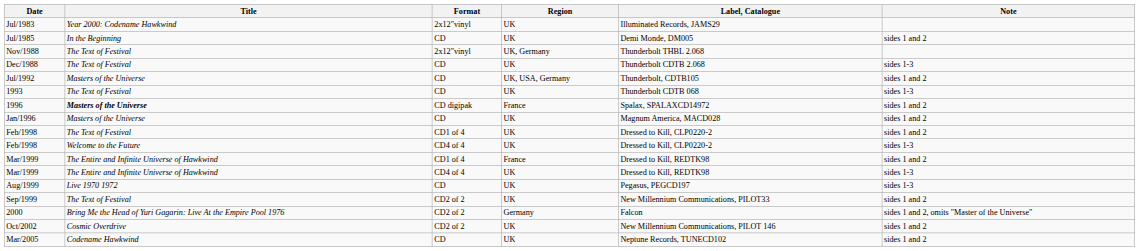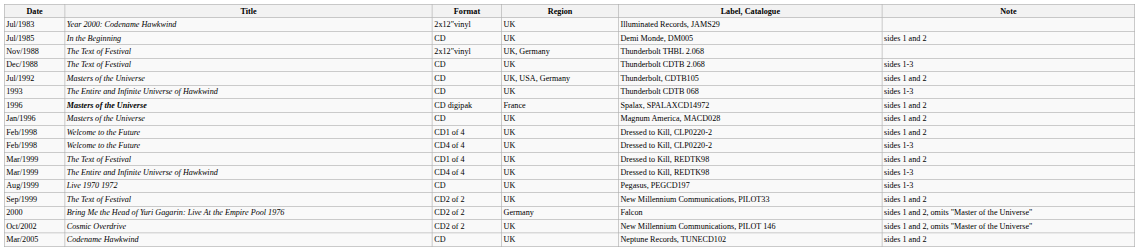 <table class="wikitable"  style="width:95%; font-size:85%;">
 <tr>
 <th>Date</th>
 <th>Title</th>
 <th>Format</th>
 <th>Region</th>
 <th>Label, Catalogue</th>
 <th>Note</th>
 </tr>
 <tr>
 <td>Jul/1983</td>
 <td><em>Year 2000: Codename Hawkwind</em></td>
 <td>2x12"vinyl</td>
 <td>UK</td>
 <td>Illuminated Records, JAMS29</td>
 <td></td>
 </tr>
 <tr>
 <td>Jul/1985</td>
 <td><em>In the Beginning</em></td>
 <td>CD</td>
 <td>UK</td>
 <td>Demi Monde, DM005</td>
 <td>sides 1 and 2</td>
 </tr>
 <tr>
 <td>Nov/1988</td>
 <td><em>The Text of Festival</em></td>
 <td>2x12"vinyl</td>
 <td>UK, Germany</td>
 <td>Thunderbolt THBL 2.068</td>
 <td></td>
 </tr>
 <tr>
 <td>Dec/1988</td>
 <td><em>The Text of Festival</em></td>
 <td>CD</td>
 <td>UK</td>
 <td>Thunderbolt CDTB 2.068</td>
 <td>sides 1-3</td>
 </tr>
 <tr>
 <td>Jul/1992</td>
 <td><em>Masters of the Universe</em></td>
 <td>CD</td>
 <td>UK, USA, Germany</td>
 <td>Thunderbolt, CDTB105</td>
 <td>sides 1 and 2</td>
 </tr>
 <tr>
 <td>1993</td>
-<td><em>The Text of Festival</em></td>
+<td><em>The Entire and Infinite Universe of Hawkwind</em></td>
 <td>CD</td>
 <td>UK</td>
 <td>Thunderbolt CDTB 068</td>
 <td>sides 1-3</td>
 </tr>
 <tr>
 <td>1996</td>
 <td><strong><em>Masters of the Universe</em></strong></td>
 <td>CD digipak</td>
 <td>France</td>
 <td>Spalax, SPALAXCD14972</td>
 <td>sides 1 and 2</td>
 </tr>
 <tr>
 <td>Jan/1996</td>
 <td><em>Masters of the Universe</em></td>
 <td>CD</td>
 <td>UK</td>
 <td>Magnum America, MACD028</td>
 <td>sides 1 and 2</td>
 </tr>
 <tr>
 <td>Feb/1998</td>
-<td><em>The Text of Festival</em></td>
+<td><em>Welcome to the Future</em></td>
 <td>CD1 of 4</td>
 <td>UK</td>
 <td>Dressed to Kill, CLP0220-2</td>
 <td>sides 1 and 2</td>
 </tr>
 <tr>
 <td>Feb/1998</td>
 <td><em>Welcome to the Future</em></td>
 <td>CD4 of 4</td>
 <td>UK</td>
 <td>Dressed to Kill, CLP0220-2</td>
 <td>sides 1-3</td>
 </tr>
 <tr>
 <td>Mar/1999</td>
-<td><em>The Entire and Infinite Universe of Hawkwind</em></td>
+<td><em>The Text of Festival</em></td>
 <td>CD1 of 4</td>
-<td>France</td>
+<td>UK</td>
 <td>Dressed to Kill, REDTK98</td>
 <td>sides 1 and 2</td>
 </tr>
 <tr>
 <td>Mar/1999</td>
 <td><em>The Entire and Infinite Universe of Hawkwind</em></td>
 <td>CD4 of 4</td>
 <td>UK</td>
 <td>Dressed to Kill, REDTK98</td>
 <td>sides 1-3</td>
 </tr>
 <tr>
 <td>Aug/1999</td>
 <td><em>Live 1970 1972</em></td>
 <td>CD</td>
 <td>UK</td>
 <td>Pegasus, PEGCD197</td>
 <td>sides 1-3</td>
 </tr>
 <tr>
 <td>Sep/1999</td>
 <td><em>The Text of Festival</em></td>
 <td>CD2 of 2</td>
 <td>UK</td>
 <td>New Millennium Communications, PILOT33</td>
 <td>sides 1 and 2</td>
 </tr>
 <tr>
 <td>2000</td>
 <td><em>Bring Me the Head of Yuri Gagarin: Live At the Empire Pool 1976</em></td>
 <td>CD2 of 2</td>
 <td>Germany</td>
 <td>Falcon</td>
 <td>sides 1 and 2, omits "Master of the Universe"</td>
 </tr>
 <tr>
 <td>Oct/2002</td>
 <td><em>Cosmic Overdrive</em></td>
 <td>CD2 of 2</td>
 <td>UK</td>
 <td>New Millennium Communications, PILOT 146</td>
-<td>sides 1 and 2</td>
+<td>sides 1 and 2, omits "Master of the Universe"</td>
 </tr>
 <tr>
 <td>Mar/2005</td>
 <td><em>Codename Hawkwind</em></td>
 <td>CD</td>
 <td>UK</td>
 <td>Neptune Records, TUNECD102</td>
 <td>sides 1 and 2</td>
 </tr>
 </table>
